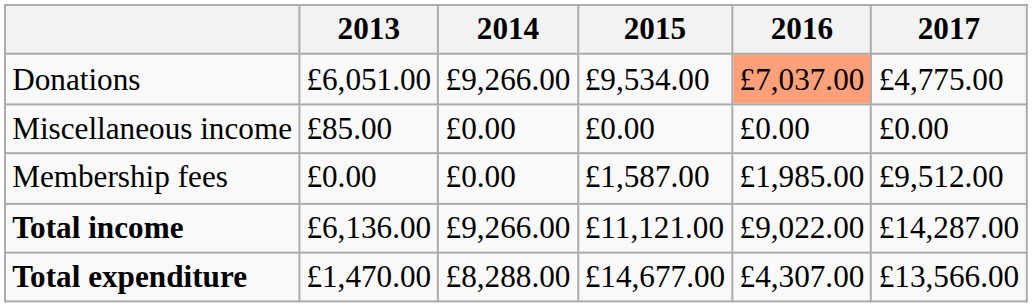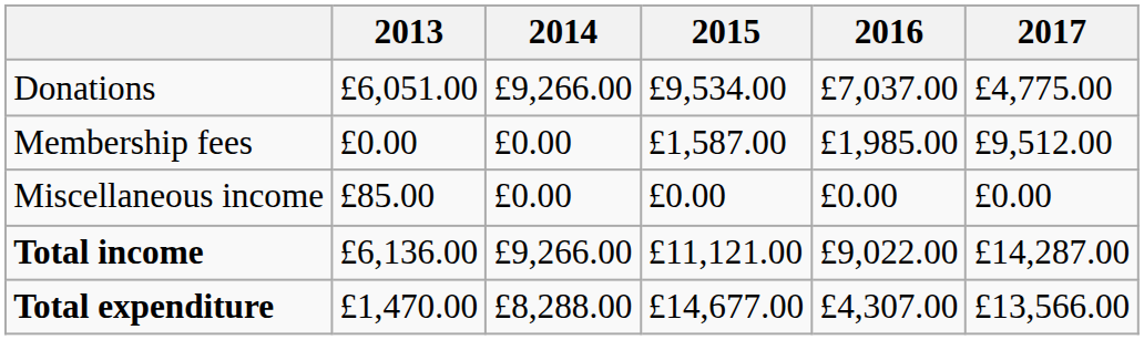 <table class="wikitable">
 <tr>
 <th></th>
 <th>2013</th>
 <th>2014</th>
 <th>2015</th>
 <th>2016</th>
 <th>2017</th>
 </tr>
 <tr>
 <td>Donations</td>
 <td>£6,051.00</td>
 <td>£9,266.00</td>
 <td>£9,534.00</td>
-<td style="background: lightsalmon;">£7,037.00</td>
+<td>£7,037.00</td>
 <td>£4,775.00</td>
+</tr>
+<tr>
+<td>Membership fees</td>
+<td>£0.00</td>
+<td>£0.00</td>
+<td>£1,587.00</td>
+<td>£1,985.00</td>
+<td>£9,512.00</td>
 </tr>
 <tr>
 <td>Miscellaneous income</td>
 <td>£85.00</td>
 <td>£0.00</td>
 <td>£0.00</td>
 <td>£0.00</td>
 <td>£0.00</td>
-</tr>
-<tr>
-<td>Membership fees</td>
-<td>£0.00</td>
-<td>£0.00</td>
-<td>£1,587.00</td>
-<td>£1,985.00</td>
-<td>£9,512.00</td>
 </tr>
 <tr>
 <td><strong>Total income</strong></td>
 <td>£6,136.00</td>
 <td>£9,266.00</td>
 <td>£11,121.00</td>
 <td>£9,022.00</td>
 <td>£14,287.00</td>
 </tr>
 <tr>
 <td><strong>Total expenditure</strong></td>
 <td>£1,470.00</td>
 <td>£8,288.00</td>
 <td>£14,677.00</td>
 <td>£4,307.00</td>
 <td>£13,566.00</td>
 </tr>
 </table>
